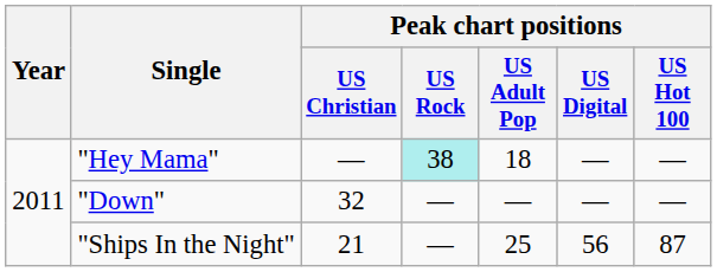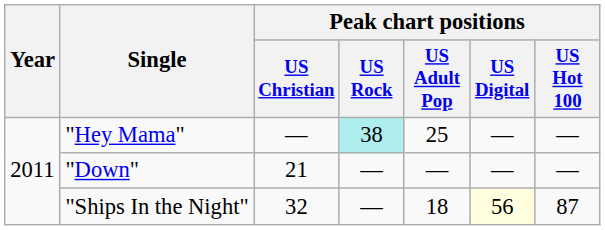 <table class="wikitable" style="text-align:center;">
 <tr>
 <th rowspan=2>Year</th>
 <th rowspan=2>Single</th>
 <th colspan=6>Peak chart positions</th>
 </tr>
 <tr style="font-size:smaller;">
 <th width=40><a href='#'>US Christian</a><br></th>
 <th width=40><a href='#'>US Rock</a><br></th>
 <th width=40><a href='#'>US Adult Pop</a></th>
 <th width=40><a href='#'>US Digital</a></th>
 <th width=40><a href='#'>US Hot 100</a></th>
 </tr>
 <tr>
 <td rowspan="3">2011</td>
 <td align="left">"<a href='#'>Hey Mama</a>"</td>
 <td>—</td>
 <td style="background: paleturquoise;">38</td>
-<td>18</td>
+<td>25</td>
 <td>—</td>
 <td>—</td>
 </tr>
 <tr>
 <td align="left">"<a href='#'>Down</a>"</td>
-<td>32</td>
+<td>21</td>
 <td>—</td>
 <td>—</td>
 <td>—</td>
 <td>—</td>
 </tr>
 <tr>
 <td align="left">"Ships In the Night"</td>
-<td>21</td>
+<td>32</td>
 <td>—</td>
-<td>25</td>
-<td>56</td>
+<td>18</td>
+<td style="background: lightyellow;">56</td>
 <td>87</td>
 </tr>
 </table>
